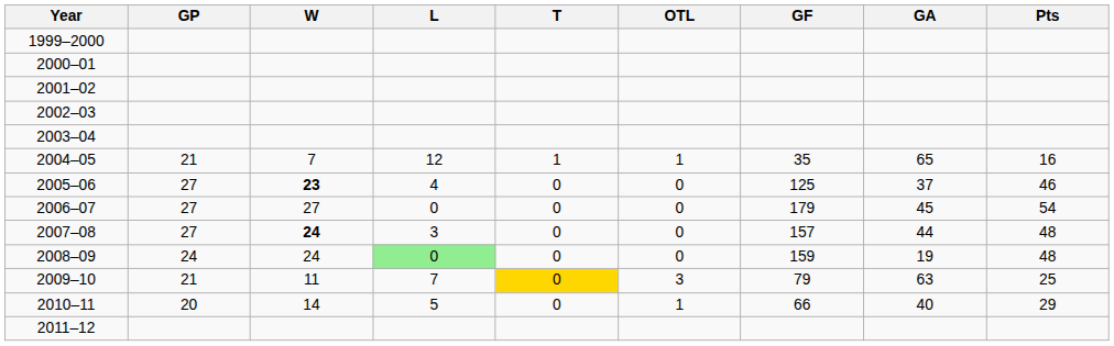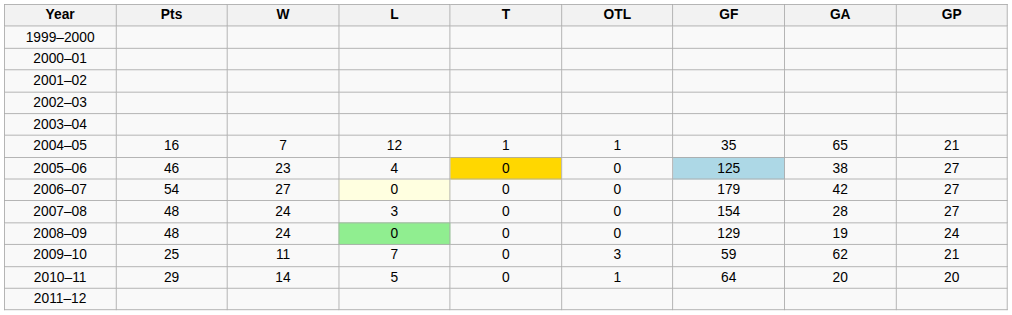 <table class="wikitable sortable">
 <tr>
 <th bgcolor="#DDDDFF" width="7.5%">Year</th>
-<th bgcolor="#DDDDFF" width="7.5%" title="Games played" class="unsortable">GP</th>
+<th bgcolor="#DDDDFF" width="7.5%" title="Points">Pts</th>
 <th bgcolor="#DDDDFF" width="7.5%" title="Wins">W</th>
 <th bgcolor="#DDDDFF" width="7.5%" title="Losses">L</th>
 <th bgcolor="#DDDDFF" width="7.5%" title="Ties">T</th>
 <th bgcolor="#DDDDFF" width="7.5%" title="Ties">OTL</th>
 <th bgcolor="#DDDDFF" width="7.5%" title="Goals for">GF</th>
 <th bgcolor="#DDDDFF" width="7.5%" title="Goals against">GA</th>
-<th bgcolor="#DDDDFF" width="7.5%" title="Points">Pts</th>
+<th bgcolor="#DDDDFF" width="7.5%" title="Games played" class="unsortable">GP</th>
 </tr>
 <tr align=center>
 <td>1999–2000</td>
 <td></td>
 <td></td>
 <td></td>
 <td></td>
 <td></td>
 <td></td>
 <td></td>
 <td></td>
 </tr>
 <tr align=center>
 <td>2000–01</td>
 <td></td>
 <td></td>
 <td></td>
 <td></td>
 <td></td>
 <td></td>
 <td></td>
 <td></td>
 </tr>
 <tr align=center>
 <td>2001–02</td>
 <td></td>
 <td></td>
 <td></td>
 <td></td>
 <td></td>
 <td></td>
 <td></td>
 <td></td>
 </tr>
 <tr align=center>
 <td>2002–03</td>
 <td></td>
 <td></td>
 <td></td>
 <td></td>
 <td></td>
 <td></td>
 <td></td>
 <td></td>
 </tr>
 <tr align=center>
 <td>2003–04</td>
 <td></td>
 <td></td>
 <td></td>
 <td></td>
 <td></td>
 <td></td>
 <td></td>
 <td></td>
 </tr>
 <tr align=center>
 <td>2004–05</td>
-<td>21</td>
+<td>16</td>
 <td>7</td>
 <td>12</td>
 <td>1</td>
 <td>1</td>
 <td>35</td>
 <td>65</td>
-<td>16</td>
+<td>21</td>
 </tr>
 <tr align=center>
 <td>2005–06</td>
+<td>46</td>
+<td>23</td>
+<td>4</td>
+<td style="background: gold;">0</td>
+<td>0</td>
+<td style="background: lightblue;">125</td>
+<td>38</td>
 <td>27</td>
-<td><strong>23</strong></td>
-<td>4</td>
-<td>0</td>
-<td>0</td>
-<td>125</td>
-<td>37</td>
-<td>46</td>
 </tr>
 <tr align=center>
 <td>2006–07</td>
+<td>54</td>
 <td>27</td>
-<td>27</td>
-<td>0</td>
+<td style="background: lightyellow;">0</td>
 <td>0</td>
 <td>0</td>
 <td>179</td>
-<td>45</td>
-<td>54</td>
+<td>42</td>
+<td>27</td>
 </tr>
 <tr align=center>
 <td>2007–08</td>
-<td>27</td>
-<td><strong>24</strong></td>
+<td>48</td>
+<td>24</td>
 <td>3</td>
 <td>0</td>
 <td>0</td>
-<td>157</td>
-<td>44</td>
-<td>48</td>
+<td>154</td>
+<td>28</td>
+<td>27</td>
 </tr>
 <tr align=center>
 <td>2008–09</td>
-<td>24</td>
+<td>48</td>
 <td>24</td>
 <td style="background: lightgreen;">0</td>
 <td>0</td>
 <td>0</td>
-<td>159</td>
+<td>129</td>
 <td>19</td>
-<td>48</td>
+<td>24</td>
 </tr>
 <tr align=center>
 <td>2009–10</td>
-<td>21</td>
+<td>25</td>
 <td>11</td>
 <td>7</td>
-<td style="background: gold;">0</td>
+<td>0</td>
 <td>3</td>
-<td>79</td>
-<td>63</td>
-<td>25</td>
+<td>59</td>
+<td>62</td>
+<td>21</td>
 </tr>
 <tr align=center>
 <td>2010–11</td>
-<td>20</td>
+<td>29</td>
 <td>14</td>
 <td>5</td>
 <td>0</td>
 <td>1</td>
-<td>66</td>
-<td>40</td>
-<td>29</td>
+<td>64</td>
+<td>20</td>
+<td>20</td>
 </tr>
 <tr align=center>
 <td>2011–12</td>
 <td></td>
 <td></td>
 <td></td>
 <td></td>
 <td></td>
 <td></td>
 <td></td>
 <td></td>
 </tr>
 </table>
